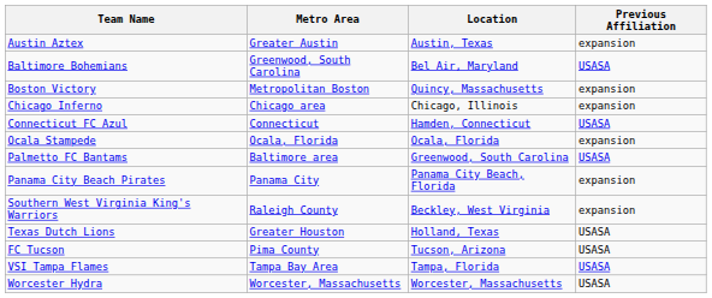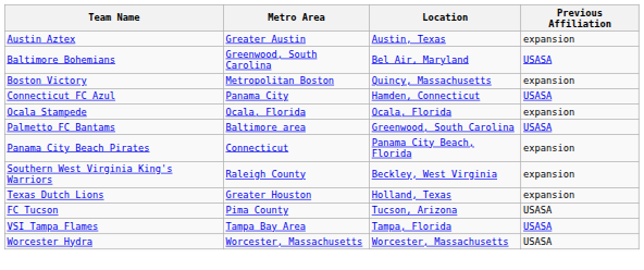 <table class="wikitable">
 <tr>
 <th>Team Name</th>
 <th>Metro Area</th>
 <th>Location</th>
 <th>Previous Affiliation</th>
 </tr>
 <tr>
 <td> <a href='#'>Austin Aztex</a></td>
 <td><a href='#'>Greater Austin</a></td>
 <td><a href='#'>Austin, Texas</a></td>
 <td>expansion</td>
 </tr>
 <tr>
 <td> <a href='#'>Baltimore Bohemians</a></td>
 <td><a href='#'>Greenwood, South Carolina</a></td>
 <td><a href='#'>Bel Air, Maryland</a></td>
 <td><a href='#'>USASA</a></td>
 </tr>
 <tr>
 <td> <a href='#'>Boston Victory</a></td>
 <td><a href='#'>Metropolitan Boston</a></td>
 <td><a href='#'>Quincy, Massachusetts</a></td>
 <td>expansion</td>
 </tr>
 <tr>
-<td> <a href='#'>Chicago Inferno</a></td>
-<td><a href='#'>Chicago area</a></td>
-<td>Chicago, Illinois</td>
-<td>expansion</td>
-</tr>
-<tr>
 <td> <a href='#'>Connecticut FC Azul</a></td>
-<td><a href='#'>Connecticut</a></td>
+<td><a href='#'>Panama City</a></td>
 <td><a href='#'>Hamden, Connecticut</a></td>
 <td><a href='#'>USASA</a></td>
 </tr>
 <tr>
 <td> <a href='#'>Ocala Stampede</a></td>
 <td><a href='#'>Ocala, Florida</a></td>
 <td><a href='#'>Ocala, Florida</a></td>
 <td>expansion</td>
 </tr>
 <tr>
 <td> <a href='#'>Palmetto FC Bantams</a></td>
 <td><a href='#'>Baltimore area</a></td>
 <td><a href='#'>Greenwood, South Carolina</a></td>
 <td><a href='#'>USASA</a></td>
 </tr>
 <tr>
 <td> <a href='#'>Panama City Beach Pirates</a></td>
-<td><a href='#'>Panama City</a></td>
+<td><a href='#'>Connecticut</a></td>
 <td><a href='#'>Panama City Beach, Florida</a></td>
 <td>expansion</td>
 </tr>
 <tr>
 <td> <a href='#'>Southern West Virginia King's Warriors</a></td>
 <td><a href='#'>Raleigh County</a></td>
 <td><a href='#'>Beckley, West Virginia</a></td>
 <td>expansion</td>
 </tr>
 <tr>
 <td> <a href='#'>Texas Dutch Lions</a></td>
 <td><a href='#'>Greater Houston</a></td>
 <td><a href='#'>Holland, Texas</a></td>
-<td>USASA</td>
+<td>expansion</td>
 </tr>
 <tr>
 <td> <a href='#'>FC Tucson</a></td>
 <td><a href='#'>Pima County</a></td>
 <td><a href='#'>Tucson, Arizona</a></td>
 <td>USASA</td>
 </tr>
 <tr>
 <td> <a href='#'>VSI Tampa Flames</a></td>
 <td><a href='#'>Tampa Bay Area</a></td>
 <td><a href='#'>Tampa, Florida</a></td>
 <td><a href='#'>USASA</a></td>
 </tr>
 <tr>
 <td> <a href='#'>Worcester Hydra</a></td>
 <td><a href='#'>Worcester, Massachusetts</a></td>
 <td><a href='#'>Worcester, Massachusetts</a></td>
 <td>USASA</td>
 </tr>
 </table>
